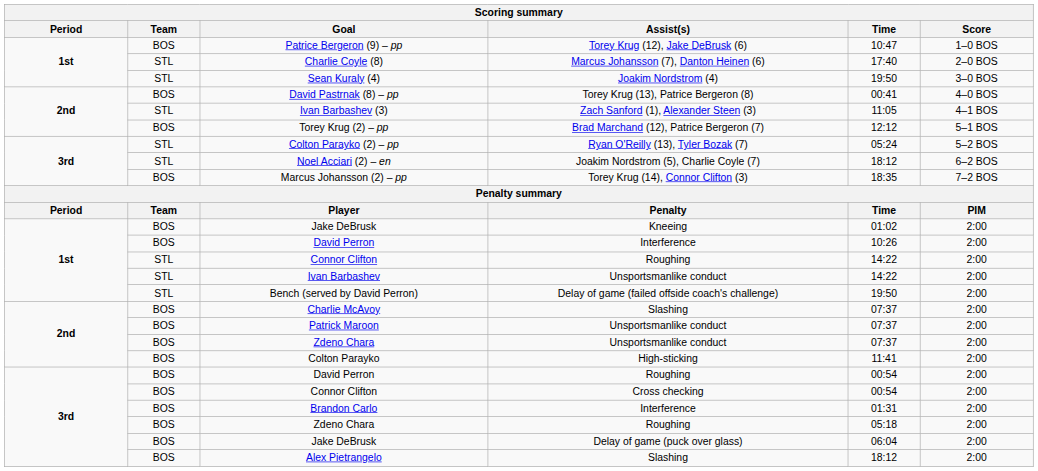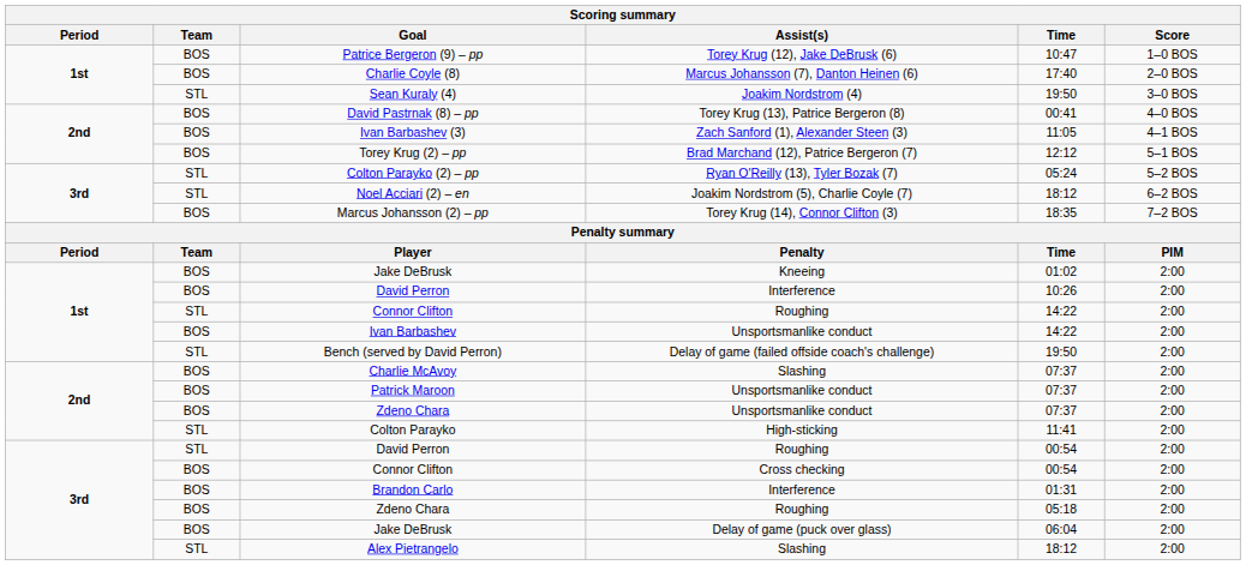 <table style="width:100%;" class="wikitable">
 <tr>
 <th colspan="6">Scoring summary</th>
 </tr>
 <tr>
 <th style="width:12%;">Period</th>
 <th style="width:7%;">Team</th>
 <th style="width:28%;">Goal</th>
 <th style="width:35%;">Assist(s)</th>
 <th style="width:7%;">Time</th>
 <th style="width:11%;">Score</th>
 </tr>
 <tr style="text-align:center;">
 <td rowspan="3"><strong>1st</strong></td>
 <td>BOS</td>
 <td><a href='#'>Patrice Bergeron</a> (9) – <em>pp</em></td>
 <td><a href='#'>Torey Krug</a> (12), <a href='#'>Jake DeBrusk</a> (6)</td>
 <td>10:47</td>
 <td>1–0 BOS</td>
 </tr>
 <tr style="text-align:center;">
-<td>STL</td>
+<td>BOS</td>
 <td><a href='#'>Charlie Coyle</a> (8)</td>
 <td><a href='#'>Marcus Johansson</a> (7), <a href='#'>Danton Heinen</a> (6)</td>
 <td>17:40</td>
 <td>2–0 BOS</td>
 </tr>
 <tr style="text-align:center;">
 <td>STL</td>
 <td><a href='#'>Sean Kuraly</a> (4)</td>
 <td><a href='#'>Joakim Nordstrom</a> (4)</td>
 <td>19:50</td>
 <td>3–0 BOS</td>
 </tr>
 <tr style="text-align:center;">
 <td rowspan="3"><strong>2nd</strong></td>
 <td>BOS</td>
 <td><a href='#'>David Pastrnak</a> (8) – <em>pp</em></td>
 <td>Torey Krug (13), Patrice Bergeron (8)</td>
 <td>00:41</td>
 <td>4–0 BOS</td>
 </tr>
 <tr style="text-align:center;">
-<td>STL</td>
+<td>BOS</td>
 <td><a href='#'>Ivan Barbashev</a> (3)</td>
 <td><a href='#'>Zach Sanford</a> (1), <a href='#'>Alexander Steen</a> (3)</td>
 <td>11:05</td>
 <td>4–1 BOS</td>
 </tr>
 <tr style="text-align:center;">
 <td>BOS</td>
 <td>Torey Krug (2) – <em>pp</em></td>
 <td><a href='#'>Brad Marchand</a> (12), Patrice Bergeron (7)</td>
 <td>12:12</td>
 <td>5–1 BOS</td>
 </tr>
 <tr style="text-align:center;">
 <td rowspan="3"><strong>3rd</strong></td>
 <td>STL</td>
 <td><a href='#'>Colton Parayko</a> (2) – <em>pp</em></td>
 <td><a href='#'>Ryan O'Reilly</a> (13), <a href='#'>Tyler Bozak</a> (7)</td>
 <td>05:24</td>
 <td>5–2 BOS</td>
 </tr>
 <tr style="text-align:center;">
 <td>STL</td>
 <td><a href='#'>Noel Acciari</a> (2) – <em>en</em></td>
 <td>Joakim Nordstrom (5), Charlie Coyle (7)</td>
 <td>18:12</td>
 <td>6–2 BOS</td>
 </tr>
 <tr style="text-align:center;">
 <td>BOS</td>
 <td>Marcus Johansson (2) – <em>pp</em></td>
 <td>Torey Krug (14), <a href='#'>Connor Clifton</a> (3)</td>
 <td>18:35</td>
 <td>7–2 BOS</td>
 </tr>
 <tr>
 <th colspan="6">Penalty summary</th>
 </tr>
 <tr>
 <th style="width:12%;">Period</th>
 <th style="width:7%;">Team</th>
 <th style="width:28%;">Player</th>
 <th style="width:35%;">Penalty</th>
 <th style="width:7%;">Time</th>
 <th style="width:11%;">PIM</th>
 </tr>
 <tr style="text-align:center;">
 <td rowspan="5"><strong>1st</strong></td>
 <td>BOS</td>
 <td>Jake DeBrusk</td>
 <td>Kneeing</td>
 <td>01:02</td>
 <td>2:00</td>
 </tr>
 <tr style="text-align:center;">
 <td>BOS</td>
 <td><a href='#'>David Perron</a></td>
 <td>Interference</td>
 <td>10:26</td>
 <td>2:00</td>
 </tr>
 <tr style="text-align:center;">
 <td>STL</td>
 <td><a href='#'>Connor Clifton</a></td>
 <td>Roughing</td>
 <td>14:22</td>
 <td>2:00</td>
 </tr>
 <tr style="text-align:center;">
-<td>STL</td>
+<td>BOS</td>
 <td><a href='#'>Ivan Barbashev</a></td>
 <td>Unsportsmanlike conduct</td>
 <td>14:22</td>
 <td>2:00</td>
 </tr>
 <tr style="text-align:center;">
 <td>STL</td>
 <td>Bench (served by David Perron)</td>
 <td>Delay of game (failed offside coach's challenge)</td>
 <td>19:50</td>
 <td>2:00</td>
 </tr>
 <tr style="text-align:center;">
 <td rowspan="4"><strong>2nd</strong></td>
 <td>BOS</td>
 <td><a href='#'>Charlie McAvoy</a></td>
 <td>Slashing</td>
 <td>07:37</td>
 <td>2:00</td>
 </tr>
 <tr style="text-align:center;">
 <td>BOS</td>
 <td><a href='#'>Patrick Maroon</a></td>
 <td>Unsportsmanlike conduct</td>
 <td>07:37</td>
 <td>2:00</td>
 </tr>
 <tr style="text-align:center;">
 <td>BOS</td>
 <td><a href='#'>Zdeno Chara</a></td>
 <td>Unsportsmanlike conduct</td>
 <td>07:37</td>
 <td>2:00</td>
 </tr>
 <tr style="text-align:center;">
-<td>BOS</td>
+<td>STL</td>
 <td>Colton Parayko</td>
 <td>High-sticking</td>
 <td>11:41</td>
 <td>2:00</td>
 </tr>
 <tr style="text-align:center;">
 <td rowspan="6"><strong>3rd</strong></td>
-<td>BOS</td>
+<td>STL</td>
 <td>David Perron</td>
 <td>Roughing</td>
 <td>00:54</td>
 <td>2:00</td>
 </tr>
 <tr style="text-align:center;">
 <td>BOS</td>
 <td>Connor Clifton</td>
 <td>Cross checking</td>
 <td>00:54</td>
 <td>2:00</td>
 </tr>
 <tr style="text-align:center;">
 <td>BOS</td>
 <td><a href='#'>Brandon Carlo</a></td>
 <td>Interference</td>
 <td>01:31</td>
 <td>2:00</td>
 </tr>
 <tr style="text-align:center;">
 <td>BOS</td>
 <td>Zdeno Chara</td>
 <td>Roughing</td>
 <td>05:18</td>
 <td>2:00</td>
 </tr>
 <tr style="text-align:center;">
 <td>BOS</td>
 <td>Jake DeBrusk</td>
 <td>Delay of game (puck over glass)</td>
 <td>06:04</td>
 <td>2:00</td>
 </tr>
 <tr style="text-align:center;">
-<td>BOS</td>
+<td>STL</td>
 <td><a href='#'>Alex Pietrangelo</a></td>
 <td>Slashing</td>
 <td>18:12</td>
 <td>2:00</td>
 </tr>
 </table>
